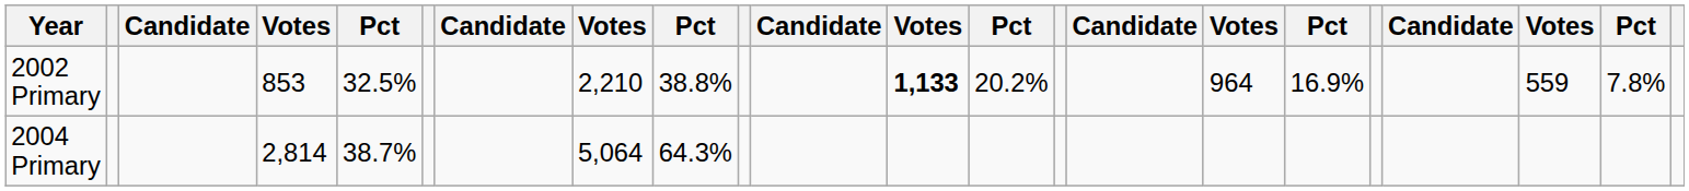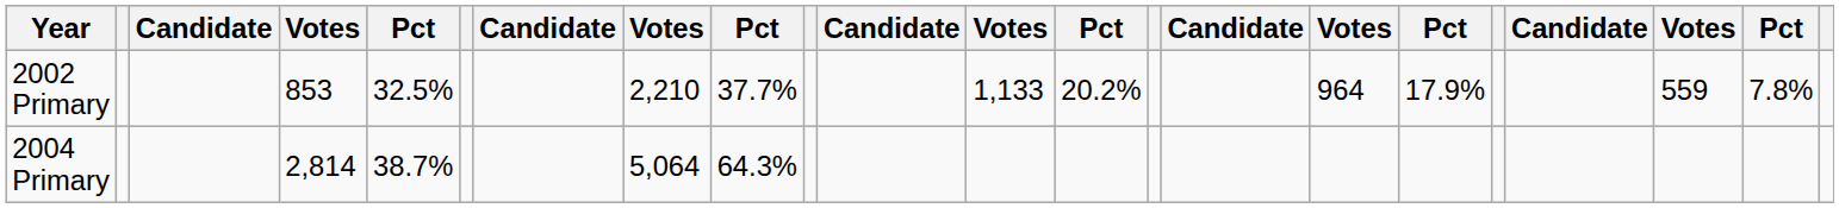 <table class="wikitable" style="margin:0.5em ; font-size:95%">
 <tr>
 <th>Year</th>
 <th></th>
 <th>Candidate</th>
 <th>Votes</th>
 <th>Pct</th>
 <th></th>
 <th>Candidate</th>
 <th>Votes</th>
 <th>Pct</th>
 <th></th>
 <th>Candidate</th>
 <th>Votes</th>
 <th>Pct</th>
 <th></th>
 <th>Candidate</th>
 <th>Votes</th>
 <th>Pct</th>
 <th></th>
 <th>Candidate</th>
 <th>Votes</th>
 <th>Pct</th>
 <th></th>
 </tr>
 <tr>
 <td>2002 Primary</td>
 <td></td>
 <td></td>
 <td>853</td>
 <td>32.5%</td>
 <td></td>
 <td></td>
 <td>2,210</td>
-<td>38.8%</td>
+<td>37.7%</td>
 <td></td>
 <td></td>
-<td><strong>1,133</strong></td>
+<td>1,133</td>
 <td>20.2%</td>
 <td></td>
 <td></td>
 <td>964</td>
-<td>16.9%</td>
+<td>17.9%</td>
 <td></td>
 <td></td>
 <td>559</td>
 <td>7.8%</td>
 <td></td>
 </tr>
 <tr>
 <td>2004 Primary</td>
 <td></td>
 <td></td>
 <td>2,814</td>
 <td>38.7%</td>
 <td></td>
 <td></td>
 <td>5,064</td>
 <td>64.3%</td>
 <td></td>
 <td></td>
 <td></td>
 <td></td>
 <td></td>
 <td></td>
 <td></td>
 <td></td>
 <td></td>
 <td></td>
 <td></td>
 <td></td>
 <td></td>
 </tr>
 </table>
